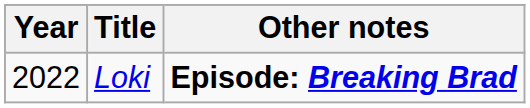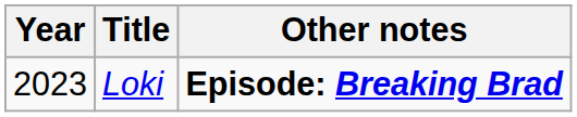 <table class="wikitable">
 <tr>
 <th>Year</th>
 <th>Title</th>
 <th>Other notes</th>
 </tr>
 <tr>
-<td>2022</td>
+<td>2023</td>
 <td><em><a href='#'>Loki</a></em></td>
 <td><strong>Episode: <em><a href='#'>Breaking Brad</a></em></strong></td>
 </tr>
 </table>
